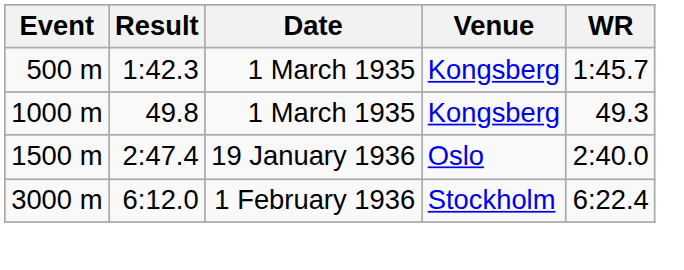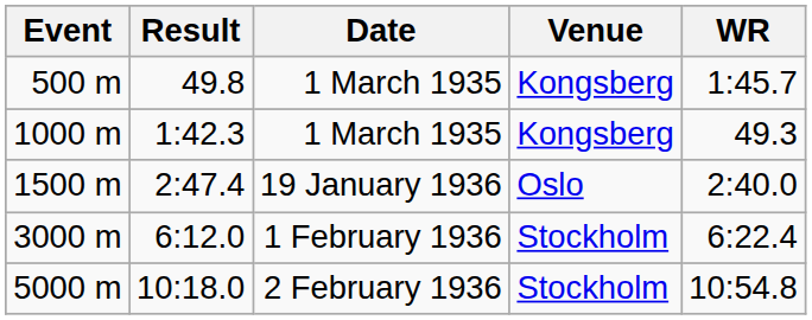 <table class="wikitable">
 <tr>
 <th>Event</th>
 <th>Result</th>
 <th>Date</th>
 <th>Venue</th>
 <th>WR</th>
 </tr>
 <tr align="right">
 <td>500 m</td>
-<td>1:42.3</td>
+<td>49.8</td>
 <td>1 March 1935</td>
 <td align="left"><a href='#'>Kongsberg</a></td>
 <td>1:45.7</td>
 </tr>
 <tr align="right">
 <td>1000 m</td>
-<td>49.8</td>
+<td>1:42.3</td>
 <td>1 March 1935</td>
 <td align="left"><a href='#'>Kongsberg</a></td>
 <td>49.3</td>
 </tr>
 <tr align="right">
 <td>1500 m</td>
 <td>2:47.4</td>
 <td>19 January 1936</td>
 <td align="left"><a href='#'>Oslo</a></td>
 <td>2:40.0</td>
 </tr>
 <tr align="right">
 <td>3000 m</td>
 <td>6:12.0</td>
 <td>1 February 1936</td>
 <td align="left"><a href='#'>Stockholm</a></td>
 <td>6:22.4</td>
 </tr>
+<tr align="right">
+<td>5000 m</td>
+<td>10:18.0</td>
+<td>2 February 1936</td>
+<td align="left"><a href='#'>Stockholm</a></td>
+<td>10:54.8</td>
+</tr>
 </table>
